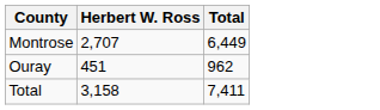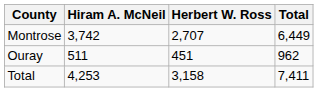 <table class="wikitable mw-collapsible">
 <tr>
 <th>County</th>
+<th>Hiram A. McNeil</th>
 <th>Herbert W. Ross</th>
 <th>Total</th>
 </tr>
 <tr>
 <td>Montrose</td>
+<td>3,742</td>
 <td>2,707</td>
 <td>6,449</td>
 </tr>
 <tr>
 <td>Ouray</td>
+<td>511</td>
 <td>451</td>
 <td>962</td>
 </tr>
 <tr>
 <td>Total</td>
+<td>4,253</td>
 <td>3,158</td>
 <td>7,411</td>
 </tr>
 </table>
